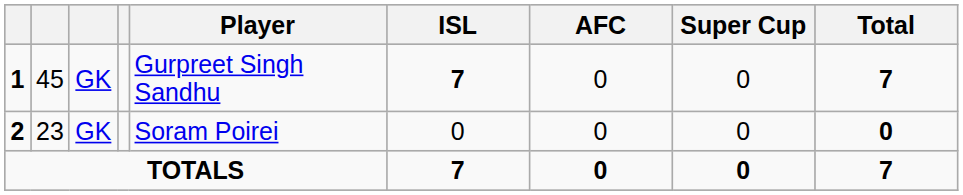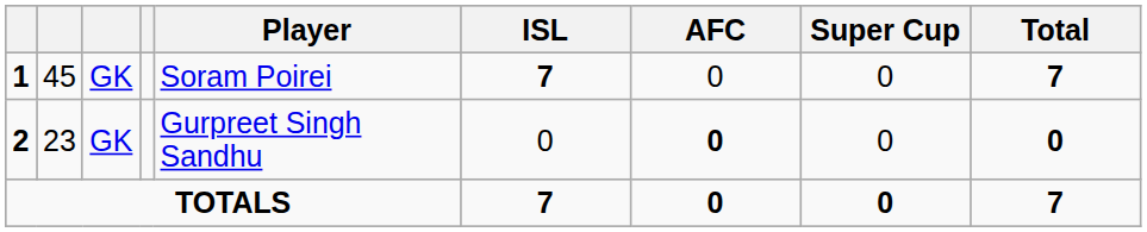 <table class="wikitable" style="font-size: 95%; text-align: center;">
 <tr>
 <th rowspan="1" !width=15><strong></strong></th>
 <th rowspan="1" !width=15><strong></strong></th>
 <th rowspan="1" !width=15><strong></strong></th>
 <th rowspan="1" !width=15><strong></strong></th>
 <th width=150>Player</th>
 <th width=80>ISL</th>
 <th width=80>AFC</th>
 <th width=80>Super Cup</th>
 <th width=80><strong>Total</strong></th>
 </tr>
 <tr>
 <td rowspan=1><strong>1</strong></td>
 <td>45</td>
 <td><a href='#'>GK</a></td>
 <td></td>
-<td align=left><a href='#'>Gurpreet Singh Sandhu</a></td>
+<td align=left><a href='#'>Soram Poirei</a></td>
 <td><strong>7</strong></td>
 <td>0</td>
 <td>0</td>
 <td><strong>7</strong></td>
 </tr>
 <tr>
 <td rowspan=1><strong>2</strong></td>
 <td>23</td>
 <td><a href='#'>GK</a></td>
 <td></td>
-<td align=left><a href='#'>Soram Poirei</a></td>
+<td align=left><a href='#'>Gurpreet Singh Sandhu</a></td>
 <td>0</td>
-<td>0</td>
+<td><strong>0</strong></td>
 <td>0</td>
 <td><strong>0</strong></td>
 </tr>
 <tr>
 <td colspan="5"><strong>TOTALS</strong></td>
 <td><strong>7</strong></td>
 <td><strong>0</strong></td>
 <td><strong>0</strong></td>
 <td><strong>7</strong></td>
 </tr>
 </table>
